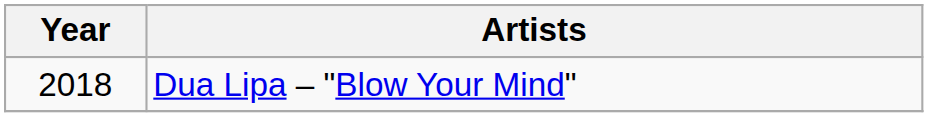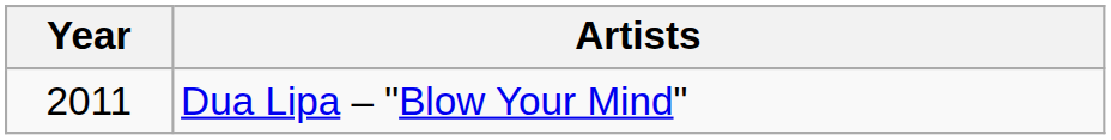 <table class="wikitable sortable"  style="width:50%;">
 <tr>
 <th width=5%  scope="col">Year</th>
 <th width=40%  scope="col">Artists</th>
 </tr>
 <tr>
-<td align="center">2018</td>
+<td align="center">2011</td>
 <td><a href='#'>Dua Lipa</a> – "<a href='#'>Blow Your Mind</a>"</td>
 </tr>
 <tr>
 </tr>
 </table>
